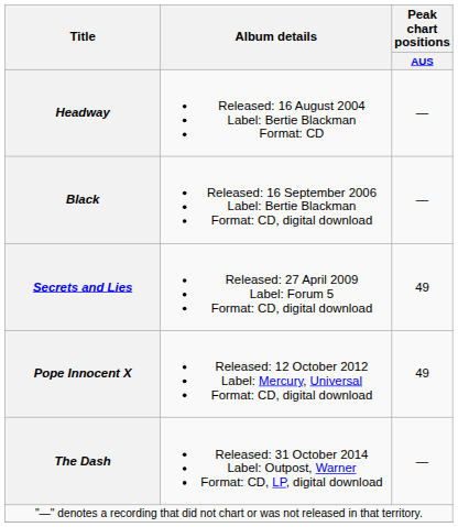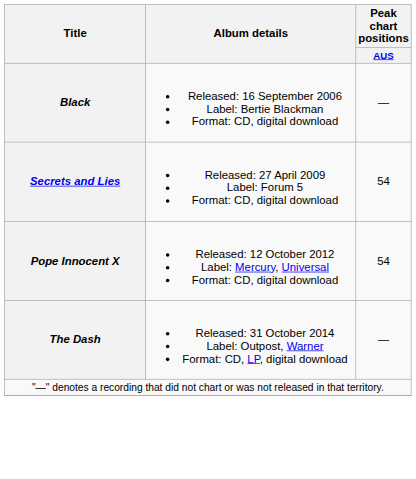 <table class="wikitable plainrowheaders" style="text-align:center">
 <tr>
 <th scope="col" rowspan="2" style="width:12em">Title</th>
 <th scope="col" rowspan="2" style="width:18em">Album details</th>
 <th scope="col" colspan="1">Peak chart<br>positions</th>
 </tr>
 <tr>
 <th scope="col" style="width:3em;font-size:85%"><a href='#'>AUS</a><br></th>
 </tr>
 <tr>
-<th scope="row"><em>Headway</em></th>
-<td><br><ul><li>Released: 16 August 2004</li><li>Label: Bertie Blackman </li><li>Format: CD</li></ul></td>
-<td>—</td>
-</tr>
-<tr>
 <th scope="row"><em>Black</em></th>
 <td><br><ul><li>Released: 16 September 2006</li><li>Label: Bertie Blackman </li><li>Format: CD, digital download</li></ul></td>
 <td>—</td>
 </tr>
 <tr>
 <th scope="row"><em><a href='#'>Secrets and Lies</a></em></th>
 <td><br><ul><li>Released: 27 April 2009</li><li>Label: Forum 5 </li><li>Format: CD, digital download</li></ul></td>
-<td>49</td>
+<td>54</td>
 </tr>
 <tr>
 <th scope="row"><em>Pope Innocent X</em></th>
 <td><br><ul><li>Released: 12 October 2012</li><li>Label: <a href='#'>Mercury</a>, <a href='#'>Universal</a></li><li>Format: CD, digital download</li></ul></td>
-<td>49</td>
+<td>54</td>
 </tr>
 <tr>
 <th scope="row"><em>The Dash</em></th>
 <td><br><ul><li>Released: 31 October 2014</li><li>Label: Outpost, <a href='#'>Warner</a></li><li>Format: CD, <a href='#'>LP</a>, digital download</li></ul></td>
 <td>—</td>
 </tr>
 <tr>
 <td colspan="3" style="font-size:90%">"—" denotes a recording that did not chart or was not released in that territory.</td>
 </tr>
 <tr>
 </tr>
 </table>
